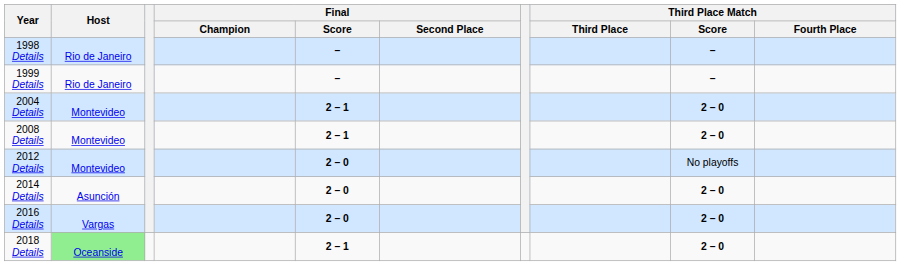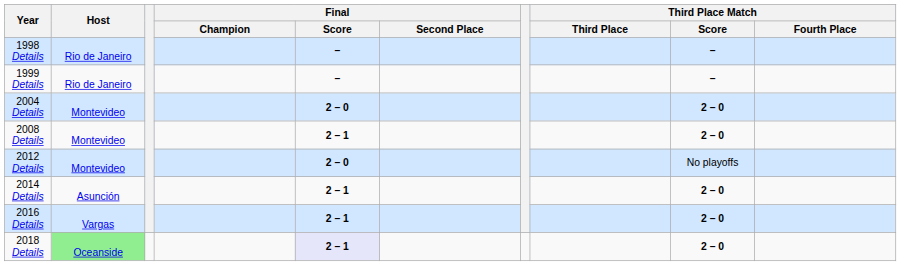 <table class="wikitable" style="font-size:90%; width: 98%; text-align: center;">
 <tr bgcolor=#C1D8FF>
 <th rowspan=2 width=5%>Year</th>
 <th rowspan=2 width=10%>Host</th>
 <th width=1% rowspan=9 bgcolor=ffffff></th>
 <th colspan=3>Final</th>
 <th width=1% rowspan=9 bgcolor=ffffff></th>
 <th colspan=3>Third Place Match</th>
 </tr>
 <tr bgcolor=#EFEFEF>
 <th width=15%>Champion</th>
 <th width=9%>Score</th>
 <th width=15%>Second Place</th>
 <th width=15%>Third Place</th>
 <th width=9%>Score</th>
 <th width=15%>Fourth Place</th>
 </tr>
 <tr align=center bgcolor=#D0E7FF>
 <td>1998 <br> <em><a href='#'>Details</a></em></td>
 <td><br><a href='#'>Rio de Janeiro</a></td>
 <td><strong></strong></td>
 <td><strong>–</strong></td>
 <td></td>
 <td></td>
 <td><strong>–</strong></td>
 <td></td>
 </tr>
 <tr align=center>
 <td>1999 <br> <em><a href='#'>Details</a></em></td>
 <td><br><a href='#'>Rio de Janeiro</a></td>
 <td><strong></strong></td>
 <td><strong>–</strong></td>
 <td></td>
 <td></td>
 <td><strong>–</strong></td>
 <td></td>
 </tr>
 <tr align=center bgcolor=#D0E7FF>
 <td>2004 <br> <em><a href='#'>Details</a></em></td>
 <td><br><a href='#'>Montevideo</a></td>
 <td><strong></strong></td>
-<td><strong>2 – 1</strong></td>
+<td><strong>2 – 0</strong></td>
 <td></td>
 <td></td>
 <td><strong>2 – 0</strong></td>
 <td></td>
 </tr>
 <tr align=center>
 <td>2008 <br> <em><a href='#'>Details</a></em></td>
 <td><br><a href='#'>Montevideo</a></td>
 <td><strong></strong></td>
 <td><strong>2 – 1</strong></td>
 <td></td>
 <td></td>
 <td><strong>2 – 0</strong></td>
 <td></td>
 </tr>
 <tr align=center bgcolor=#D0E7FF>
 <td>2012 <br> <em><a href='#'>Details</a></em></td>
 <td><br><a href='#'>Montevideo</a></td>
 <td><strong></strong></td>
 <td><strong>2 – 0</strong></td>
 <td></td>
 <td></td>
 <td><span>No playoffs</span></td>
 <td></td>
 </tr>
 <tr align=center>
 <td>2014 <br> <em><a href='#'>Details</a></em></td>
 <td><br><a href='#'>Asunción</a></td>
 <td><strong></strong></td>
-<td><strong>2 – 0</strong></td>
+<td><strong>2 – 1</strong></td>
 <td></td>
 <td></td>
 <td><strong>2 – 0</strong></td>
 <td></td>
 </tr>
 <tr align=center bgcolor=#D0E7FF>
 <td>2016 <br> <em><a href='#'>Details</a></em></td>
 <td><br><a href='#'>Vargas</a></td>
 <td><strong></strong></td>
-<td><strong>2 – 0</strong></td>
+<td><strong>2 – 1</strong></td>
 <td></td>
 <td></td>
 <td><strong>2 – 0</strong></td>
 <td></td>
 </tr>
 <tr align=center>
 <td>2018 <br> <em><a href='#'>Details</a></em></td>
 <td style="background: lightgreen;"><br><a href='#'>Oceanside</a></td>
 <td></td>
 <td><strong></strong></td>
-<td><strong>2 – 1</strong></td>
+<td style="background: lavender;"><strong>2 – 1</strong></td>
 <td></td>
 <td></td>
 <td></td>
 <td><strong>2 – 0</strong></td>
 <td></td>
 </tr>
 </table>
